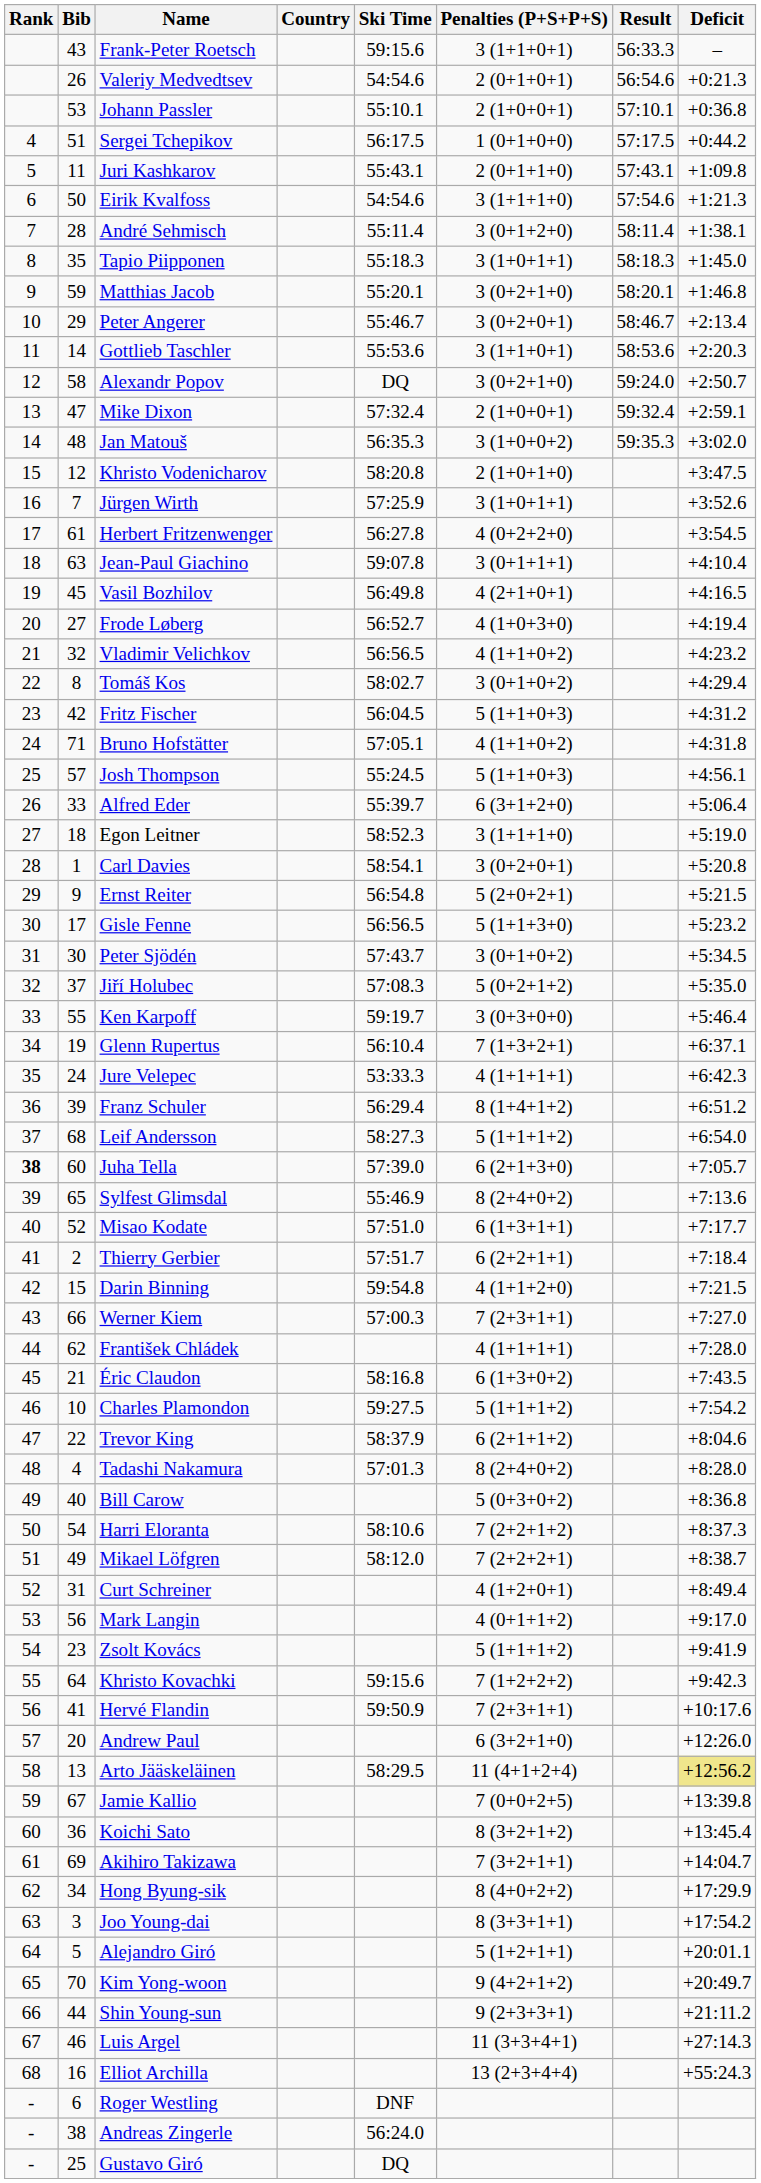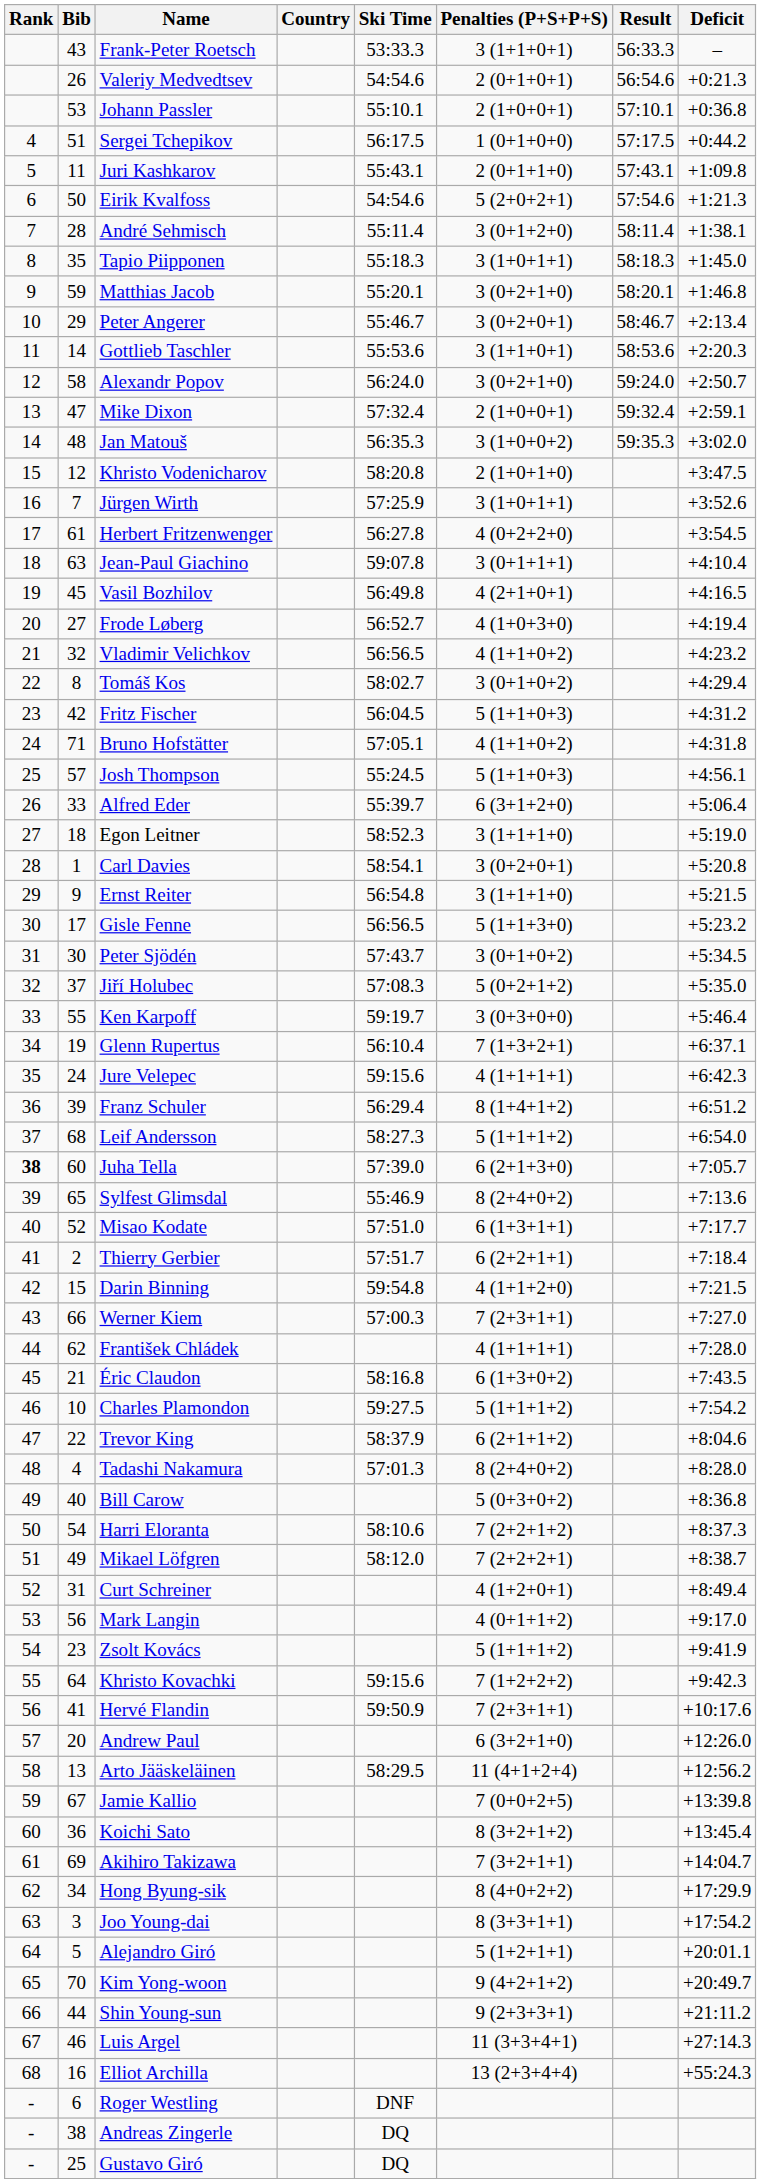 <table class="wikitable sortable" style="text-align:center">
 <tr>
 <th>Rank</th>
 <th>Bib</th>
 <th>Name</th>
 <th>Country</th>
 <th>Ski Time</th>
 <th>Penalties (P+S+P+S)</th>
 <th>Result</th>
 <th>Deficit</th>
 </tr>
 <tr>
 <td></td>
 <td>43</td>
 <td align=left><a href='#'>Frank-Peter Roetsch</a></td>
 <td align=left></td>
-<td>59:15.6</td>
+<td>53:33.3</td>
 <td>3 (1+1+0+1)</td>
 <td>56:33.3</td>
 <td>–</td>
 </tr>
 <tr>
 <td></td>
 <td>26</td>
 <td align=left><a href='#'>Valeriy Medvedtsev</a></td>
 <td align=left></td>
 <td>54:54.6</td>
 <td>2 (0+1+0+1)</td>
 <td>56:54.6</td>
 <td>+0:21.3</td>
 </tr>
 <tr>
 <td></td>
 <td>53</td>
 <td align=left><a href='#'>Johann Passler</a></td>
 <td align=left></td>
 <td>55:10.1</td>
 <td>2 (1+0+0+1)</td>
 <td>57:10.1</td>
 <td>+0:36.8</td>
 </tr>
 <tr>
 <td>4</td>
 <td>51</td>
 <td align=left><a href='#'>Sergei Tchepikov</a></td>
 <td align=left></td>
 <td>56:17.5</td>
 <td>1 (0+1+0+0)</td>
 <td>57:17.5</td>
 <td>+0:44.2</td>
 </tr>
 <tr>
 <td>5</td>
 <td>11</td>
 <td align=left><a href='#'>Juri Kashkarov</a></td>
 <td align=left></td>
 <td>55:43.1</td>
 <td>2 (0+1+1+0)</td>
 <td>57:43.1</td>
 <td>+1:09.8</td>
 </tr>
 <tr>
 <td>6</td>
 <td>50</td>
 <td align=left><a href='#'>Eirik Kvalfoss</a></td>
 <td align=left></td>
 <td>54:54.6</td>
-<td>3 (1+1+1+0)</td>
+<td>5 (2+0+2+1)</td>
 <td>57:54.6</td>
 <td>+1:21.3</td>
 </tr>
 <tr>
 <td>7</td>
 <td>28</td>
 <td align=left><a href='#'>André Sehmisch</a></td>
 <td align=left></td>
 <td>55:11.4</td>
 <td>3 (0+1+2+0)</td>
 <td>58:11.4</td>
 <td>+1:38.1</td>
 </tr>
 <tr>
 <td>8</td>
 <td>35</td>
 <td align=left><a href='#'>Tapio Piipponen</a></td>
 <td align=left></td>
 <td>55:18.3</td>
 <td>3 (1+0+1+1)</td>
 <td>58:18.3</td>
 <td>+1:45.0</td>
 </tr>
 <tr>
 <td>9</td>
 <td>59</td>
 <td align=left><a href='#'>Matthias Jacob</a></td>
 <td align=left></td>
 <td>55:20.1</td>
 <td>3 (0+2+1+0)</td>
 <td>58:20.1</td>
 <td>+1:46.8</td>
 </tr>
 <tr>
 <td>10</td>
 <td>29</td>
 <td align=left><a href='#'>Peter Angerer</a></td>
 <td align=left></td>
 <td>55:46.7</td>
 <td>3 (0+2+0+1)</td>
 <td>58:46.7</td>
 <td>+2:13.4</td>
 </tr>
 <tr>
 <td>11</td>
 <td>14</td>
 <td align=left><a href='#'>Gottlieb Taschler</a></td>
 <td align=left></td>
 <td>55:53.6</td>
 <td>3 (1+1+0+1)</td>
 <td>58:53.6</td>
 <td>+2:20.3</td>
 </tr>
 <tr>
 <td>12</td>
 <td>58</td>
 <td align=left><a href='#'>Alexandr Popov</a></td>
 <td align=left></td>
-<td>DQ</td>
+<td>56:24.0</td>
 <td>3 (0+2+1+0)</td>
 <td>59:24.0</td>
 <td>+2:50.7</td>
 </tr>
 <tr>
 <td>13</td>
 <td>47</td>
 <td align=left><a href='#'>Mike Dixon</a></td>
 <td align=left></td>
 <td>57:32.4</td>
 <td>2 (1+0+0+1)</td>
 <td>59:32.4</td>
 <td>+2:59.1</td>
 </tr>
 <tr>
 <td>14</td>
 <td>48</td>
 <td align=left><a href='#'>Jan Matouš</a></td>
 <td align=left></td>
 <td>56:35.3</td>
 <td>3 (1+0+0+2)</td>
 <td>59:35.3</td>
 <td>+3:02.0</td>
 </tr>
 <tr>
 <td>15</td>
 <td>12</td>
 <td align=left><a href='#'>Khristo Vodenicharov</a></td>
 <td align=left></td>
 <td>58:20.8</td>
 <td>2 (1+0+1+0)</td>
 <td></td>
 <td>+3:47.5</td>
 </tr>
 <tr>
 <td>16</td>
 <td>7</td>
 <td align=left><a href='#'>Jürgen Wirth</a></td>
 <td align=left></td>
 <td>57:25.9</td>
 <td>3 (1+0+1+1)</td>
 <td></td>
 <td>+3:52.6</td>
 </tr>
 <tr>
 <td>17</td>
 <td>61</td>
 <td align=left><a href='#'>Herbert Fritzenwenger</a></td>
 <td align=left></td>
 <td>56:27.8</td>
 <td>4 (0+2+2+0)</td>
 <td></td>
 <td>+3:54.5</td>
 </tr>
 <tr>
 <td>18</td>
 <td>63</td>
 <td align=left><a href='#'>Jean-Paul Giachino</a></td>
 <td align=left></td>
 <td>59:07.8</td>
 <td>3 (0+1+1+1)</td>
 <td></td>
 <td>+4:10.4</td>
 </tr>
 <tr>
 <td>19</td>
 <td>45</td>
 <td align=left><a href='#'>Vasil Bozhilov</a></td>
 <td align=left></td>
 <td>56:49.8</td>
 <td>4 (2+1+0+1)</td>
 <td></td>
 <td>+4:16.5</td>
 </tr>
 <tr>
 <td>20</td>
 <td>27</td>
 <td align=left><a href='#'>Frode Løberg</a></td>
 <td align=left></td>
 <td>56:52.7</td>
 <td>4 (1+0+3+0)</td>
 <td></td>
 <td>+4:19.4</td>
 </tr>
 <tr>
 <td>21</td>
 <td>32</td>
 <td align=left><a href='#'>Vladimir Velichkov</a></td>
 <td align=left></td>
 <td>56:56.5</td>
 <td>4 (1+1+0+2)</td>
 <td></td>
 <td>+4:23.2</td>
 </tr>
 <tr>
 <td>22</td>
 <td>8</td>
 <td align=left><a href='#'>Tomáš Kos</a></td>
 <td align=left></td>
 <td>58:02.7</td>
 <td>3 (0+1+0+2)</td>
 <td></td>
 <td>+4:29.4</td>
 </tr>
 <tr>
 <td>23</td>
 <td>42</td>
 <td align=left><a href='#'>Fritz Fischer</a></td>
 <td align=left></td>
 <td>56:04.5</td>
 <td>5 (1+1+0+3)</td>
 <td></td>
 <td>+4:31.2</td>
 </tr>
 <tr>
 <td>24</td>
 <td>71</td>
 <td align=left><a href='#'>Bruno Hofstätter</a></td>
 <td align=left></td>
 <td>57:05.1</td>
 <td>4 (1+1+0+2)</td>
 <td></td>
 <td>+4:31.8</td>
 </tr>
 <tr>
 <td>25</td>
 <td>57</td>
 <td align=left><a href='#'>Josh Thompson</a></td>
 <td align=left></td>
 <td>55:24.5</td>
 <td>5 (1+1+0+3)</td>
 <td></td>
 <td>+4:56.1</td>
 </tr>
 <tr>
 <td>26</td>
 <td>33</td>
 <td align=left><a href='#'>Alfred Eder</a></td>
 <td align=left></td>
 <td>55:39.7</td>
 <td>6 (3+1+2+0)</td>
 <td></td>
 <td>+5:06.4</td>
 </tr>
 <tr>
 <td>27</td>
 <td>18</td>
 <td align=left>Egon Leitner</td>
 <td align=left></td>
 <td>58:52.3</td>
 <td>3 (1+1+1+0)</td>
 <td></td>
 <td>+5:19.0</td>
 </tr>
 <tr>
 <td>28</td>
 <td>1</td>
 <td align=left><a href='#'>Carl Davies</a></td>
 <td align=left></td>
 <td>58:54.1</td>
 <td>3 (0+2+0+1)</td>
 <td></td>
 <td>+5:20.8</td>
 </tr>
 <tr>
 <td>29</td>
 <td>9</td>
 <td align=left><a href='#'>Ernst Reiter</a></td>
 <td align=left></td>
 <td>56:54.8</td>
-<td>5 (2+0+2+1)</td>
+<td>3 (1+1+1+0)</td>
 <td></td>
 <td>+5:21.5</td>
 </tr>
 <tr>
 <td>30</td>
 <td>17</td>
 <td align=left><a href='#'>Gisle Fenne</a></td>
 <td align=left></td>
 <td>56:56.5</td>
 <td>5 (1+1+3+0)</td>
 <td></td>
 <td>+5:23.2</td>
 </tr>
 <tr>
 <td>31</td>
 <td>30</td>
 <td align=left><a href='#'>Peter Sjödén</a></td>
 <td align=left></td>
 <td>57:43.7</td>
 <td>3 (0+1+0+2)</td>
 <td></td>
 <td>+5:34.5</td>
 </tr>
 <tr>
 <td>32</td>
 <td>37</td>
 <td align=left><a href='#'>Jiří Holubec</a></td>
 <td align=left></td>
 <td>57:08.3</td>
 <td>5 (0+2+1+2)</td>
 <td></td>
 <td>+5:35.0</td>
 </tr>
 <tr>
 <td>33</td>
 <td>55</td>
 <td align=left><a href='#'>Ken Karpoff</a></td>
 <td align=left></td>
 <td>59:19.7</td>
 <td>3 (0+3+0+0)</td>
 <td></td>
 <td>+5:46.4</td>
 </tr>
 <tr>
 <td>34</td>
 <td>19</td>
 <td align=left><a href='#'>Glenn Rupertus</a></td>
 <td align=left></td>
 <td>56:10.4</td>
 <td>7 (1+3+2+1)</td>
 <td></td>
 <td>+6:37.1</td>
 </tr>
 <tr>
 <td>35</td>
 <td>24</td>
 <td align=left><a href='#'>Jure Velepec</a></td>
 <td align=left></td>
-<td>53:33.3</td>
+<td>59:15.6</td>
 <td>4 (1+1+1+1)</td>
 <td></td>
 <td>+6:42.3</td>
 </tr>
 <tr>
 <td>36</td>
 <td>39</td>
 <td align=left><a href='#'>Franz Schuler</a></td>
 <td align=left></td>
 <td>56:29.4</td>
 <td>8 (1+4+1+2)</td>
 <td></td>
 <td>+6:51.2</td>
 </tr>
 <tr>
 <td>37</td>
 <td>68</td>
 <td align=left><a href='#'>Leif Andersson</a></td>
 <td align=left></td>
 <td>58:27.3</td>
 <td>5 (1+1+1+2)</td>
 <td></td>
 <td>+6:54.0</td>
 </tr>
 <tr>
 <td><strong>38</strong></td>
 <td>60</td>
 <td align=left><a href='#'>Juha Tella</a></td>
 <td align=left></td>
 <td>57:39.0</td>
 <td>6 (2+1+3+0)</td>
 <td></td>
 <td>+7:05.7</td>
 </tr>
 <tr>
 <td>39</td>
 <td>65</td>
 <td align=left><a href='#'>Sylfest Glimsdal</a></td>
 <td align=left></td>
 <td>55:46.9</td>
 <td>8 (2+4+0+2)</td>
 <td></td>
 <td>+7:13.6</td>
 </tr>
 <tr>
 <td>40</td>
 <td>52</td>
 <td align=left><a href='#'>Misao Kodate</a></td>
 <td align=left></td>
 <td>57:51.0</td>
 <td>6 (1+3+1+1)</td>
 <td></td>
 <td>+7:17.7</td>
 </tr>
 <tr>
 <td>41</td>
 <td>2</td>
 <td align=left><a href='#'>Thierry Gerbier</a></td>
 <td align=left></td>
 <td>57:51.7</td>
 <td>6 (2+2+1+1)</td>
 <td></td>
 <td>+7:18.4</td>
 </tr>
 <tr>
 <td>42</td>
 <td>15</td>
 <td align=left><a href='#'>Darin Binning</a></td>
 <td align=left></td>
 <td>59:54.8</td>
 <td>4 (1+1+2+0)</td>
 <td></td>
 <td>+7:21.5</td>
 </tr>
 <tr>
 <td>43</td>
 <td>66</td>
 <td align=left><a href='#'>Werner Kiem</a></td>
 <td align=left></td>
 <td>57:00.3</td>
 <td>7 (2+3+1+1)</td>
 <td></td>
 <td>+7:27.0</td>
 </tr>
 <tr>
 <td>44</td>
 <td>62</td>
 <td align=left><a href='#'>František Chládek</a></td>
 <td align=left></td>
 <td></td>
 <td>4 (1+1+1+1)</td>
 <td></td>
 <td>+7:28.0</td>
 </tr>
 <tr>
 <td>45</td>
 <td>21</td>
 <td align=left><a href='#'>Éric Claudon</a></td>
 <td align=left></td>
 <td>58:16.8</td>
 <td>6 (1+3+0+2)</td>
 <td></td>
 <td>+7:43.5</td>
 </tr>
 <tr>
 <td>46</td>
 <td>10</td>
 <td align=left><a href='#'>Charles Plamondon</a></td>
 <td align=left></td>
 <td>59:27.5</td>
 <td>5 (1+1+1+2)</td>
 <td></td>
 <td>+7:54.2</td>
 </tr>
 <tr>
 <td>47</td>
 <td>22</td>
 <td align=left><a href='#'>Trevor King</a></td>
 <td align=left></td>
 <td>58:37.9</td>
 <td>6 (2+1+1+2)</td>
 <td></td>
 <td>+8:04.6</td>
 </tr>
 <tr>
 <td>48</td>
 <td>4</td>
 <td align=left><a href='#'>Tadashi Nakamura</a></td>
 <td align=left></td>
 <td>57:01.3</td>
 <td>8 (2+4+0+2)</td>
 <td></td>
 <td>+8:28.0</td>
 </tr>
 <tr>
 <td>49</td>
 <td>40</td>
 <td align=left><a href='#'>Bill Carow</a></td>
 <td align=left></td>
 <td></td>
 <td>5 (0+3+0+2)</td>
 <td></td>
 <td>+8:36.8</td>
 </tr>
 <tr>
 <td>50</td>
 <td>54</td>
 <td align=left><a href='#'>Harri Eloranta</a></td>
 <td align=left></td>
 <td>58:10.6</td>
 <td>7 (2+2+1+2)</td>
 <td></td>
 <td>+8:37.3</td>
 </tr>
 <tr>
 <td>51</td>
 <td>49</td>
 <td align=left><a href='#'>Mikael Löfgren</a></td>
 <td align=left></td>
 <td>58:12.0</td>
 <td>7 (2+2+2+1)</td>
 <td></td>
 <td>+8:38.7</td>
 </tr>
 <tr>
 <td>52</td>
 <td>31</td>
 <td align=left><a href='#'>Curt Schreiner</a></td>
 <td align=left></td>
 <td></td>
 <td>4 (1+2+0+1)</td>
 <td></td>
 <td>+8:49.4</td>
 </tr>
 <tr>
 <td>53</td>
 <td>56</td>
 <td align=left><a href='#'>Mark Langin</a></td>
 <td align=left></td>
 <td></td>
 <td>4 (0+1+1+2)</td>
 <td></td>
 <td>+9:17.0</td>
 </tr>
 <tr>
 <td>54</td>
 <td>23</td>
 <td align=left><a href='#'>Zsolt Kovács</a></td>
 <td align=left></td>
 <td></td>
 <td>5 (1+1+1+2)</td>
 <td></td>
 <td>+9:41.9</td>
 </tr>
 <tr>
 <td>55</td>
 <td>64</td>
 <td align=left><a href='#'>Khristo Kovachki</a></td>
 <td align=left></td>
 <td>59:15.6</td>
 <td>7 (1+2+2+2)</td>
 <td></td>
 <td>+9:42.3</td>
 </tr>
 <tr>
 <td>56</td>
 <td>41</td>
 <td align=left><a href='#'>Hervé Flandin</a></td>
 <td align=left></td>
 <td>59:50.9</td>
 <td>7 (2+3+1+1)</td>
 <td></td>
 <td>+10:17.6</td>
 </tr>
 <tr>
 <td>57</td>
 <td>20</td>
 <td align=left><a href='#'>Andrew Paul</a></td>
 <td align=left></td>
 <td></td>
 <td>6 (3+2+1+0)</td>
 <td></td>
 <td>+12:26.0</td>
 </tr>
 <tr>
 <td>58</td>
 <td>13</td>
 <td align=left><a href='#'>Arto Jääskeläinen</a></td>
 <td align=left></td>
 <td>58:29.5</td>
 <td>11 (4+1+2+4)</td>
 <td></td>
-<td style="background: khaki;">+12:56.2</td>
+<td>+12:56.2</td>
 </tr>
 <tr>
 <td>59</td>
 <td>67</td>
 <td align=left><a href='#'>Jamie Kallio</a></td>
 <td align=left></td>
 <td></td>
 <td>7 (0+0+2+5)</td>
 <td></td>
 <td>+13:39.8</td>
 </tr>
 <tr>
 <td>60</td>
 <td>36</td>
 <td align=left><a href='#'>Koichi Sato</a></td>
 <td align=left></td>
 <td></td>
 <td>8 (3+2+1+2)</td>
 <td></td>
 <td>+13:45.4</td>
 </tr>
 <tr>
 <td>61</td>
 <td>69</td>
 <td align=left><a href='#'>Akihiro Takizawa</a></td>
 <td align=left></td>
 <td></td>
 <td>7 (3+2+1+1)</td>
 <td></td>
 <td>+14:04.7</td>
 </tr>
 <tr>
 <td>62</td>
 <td>34</td>
 <td align=left><a href='#'>Hong Byung-sik</a></td>
 <td align=left></td>
 <td></td>
 <td>8 (4+0+2+2)</td>
 <td></td>
 <td>+17:29.9</td>
 </tr>
 <tr>
 <td>63</td>
 <td>3</td>
 <td align=left><a href='#'>Joo Young-dai</a></td>
 <td align=left></td>
 <td></td>
 <td>8 (3+3+1+1)</td>
 <td></td>
 <td>+17:54.2</td>
 </tr>
 <tr>
 <td>64</td>
 <td>5</td>
 <td align=left><a href='#'>Alejandro Giró</a></td>
 <td align=left></td>
 <td></td>
 <td>5 (1+2+1+1)</td>
 <td></td>
 <td>+20:01.1</td>
 </tr>
 <tr>
 <td>65</td>
 <td>70</td>
 <td align=left><a href='#'>Kim Yong-woon</a></td>
 <td align=left></td>
 <td></td>
 <td>9 (4+2+1+2)</td>
 <td></td>
 <td>+20:49.7</td>
 </tr>
 <tr>
 <td>66</td>
 <td>44</td>
 <td align=left><a href='#'>Shin Young-sun</a></td>
 <td align=left></td>
 <td></td>
 <td>9 (2+3+3+1)</td>
 <td></td>
 <td>+21:11.2</td>
 </tr>
 <tr>
 <td>67</td>
 <td>46</td>
 <td align=left><a href='#'>Luis Argel</a></td>
 <td align=left></td>
 <td></td>
 <td>11 (3+3+4+1)</td>
 <td></td>
 <td>+27:14.3</td>
 </tr>
 <tr>
 <td>68</td>
 <td>16</td>
 <td align=left><a href='#'>Elliot Archilla</a></td>
 <td align=left></td>
 <td></td>
 <td>13 (2+3+4+4)</td>
 <td></td>
 <td>+55:24.3</td>
 </tr>
 <tr>
 <td>-</td>
 <td>6</td>
 <td align=left><a href='#'>Roger Westling</a></td>
 <td align=left></td>
 <td>DNF</td>
 <td></td>
 <td></td>
 <td></td>
 </tr>
 <tr>
 <td>-</td>
 <td>38</td>
 <td align=left><a href='#'>Andreas Zingerle</a></td>
 <td align=left></td>
-<td>56:24.0</td>
+<td>DQ</td>
 <td></td>
 <td></td>
 <td></td>
 </tr>
 <tr>
 <td>-</td>
 <td>25</td>
 <td align=left><a href='#'>Gustavo Giró</a></td>
 <td align=left></td>
 <td>DQ</td>
 <td></td>
 <td></td>
 <td></td>
 </tr>
 <tr>
 </tr>
 </table>
